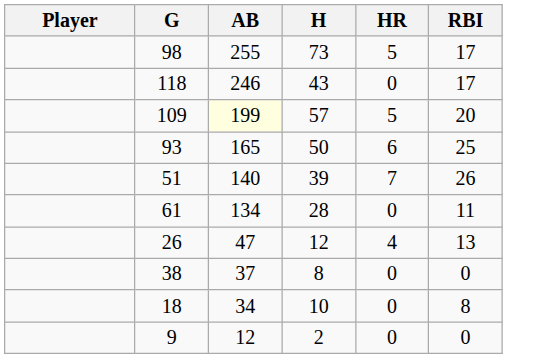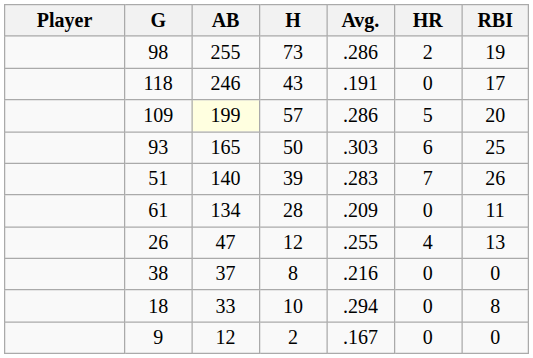 <table class="wikitable sortable">
 <tr>
 <th bgcolor="#DDDDFF" width="16%">Player</th>
 <th bgcolor="#DDDDFF" width="9%">G</th>
 <th bgcolor="#DDDDFF" width="9%">AB</th>
 <th bgcolor="#DDDDFF" width="9%">H</th>
+<th bgcolor="#DDDDFF" width="9%">Avg.</th>
 <th bgcolor="#DDDDFF" width="9%">HR</th>
 <th bgcolor="#DDDDFF" width="9%">RBI</th>
 </tr>
 <tr align="center">
 <td></td>
 <td>98</td>
 <td>255</td>
 <td>73</td>
-<td>5</td>
-<td>17</td>
+<td>.286</td>
+<td>2</td>
+<td>19</td>
 </tr>
 <tr align="center">
 <td></td>
 <td>118</td>
 <td>246</td>
 <td>43</td>
+<td>.191</td>
 <td>0</td>
 <td>17</td>
 </tr>
 <tr align="center">
 <td></td>
 <td>109</td>
 <td style="background: lightyellow;">199</td>
 <td>57</td>
+<td>.286</td>
 <td>5</td>
 <td>20</td>
 </tr>
 <tr align="center">
 <td></td>
 <td>93</td>
 <td>165</td>
 <td>50</td>
+<td>.303</td>
 <td>6</td>
 <td>25</td>
 </tr>
 <tr align="center">
 <td></td>
 <td>51</td>
 <td>140</td>
 <td>39</td>
+<td>.283</td>
 <td>7</td>
 <td>26</td>
 </tr>
 <tr align="center">
 <td></td>
 <td>61</td>
 <td>134</td>
 <td>28</td>
+<td>.209</td>
 <td>0</td>
 <td>11</td>
 </tr>
 <tr align="center">
 <td></td>
 <td>26</td>
 <td>47</td>
 <td>12</td>
+<td>.255</td>
 <td>4</td>
 <td>13</td>
 </tr>
 <tr align="center">
 <td></td>
 <td>38</td>
 <td>37</td>
 <td>8</td>
+<td>.216</td>
 <td>0</td>
 <td>0</td>
 </tr>
 <tr align=center>
 <td></td>
 <td>18</td>
-<td>34</td>
+<td>33</td>
 <td>10</td>
+<td>.294</td>
 <td>0</td>
 <td>8</td>
 </tr>
 <tr align="center">
 <td></td>
 <td>9</td>
 <td>12</td>
 <td>2</td>
+<td>.167</td>
 <td>0</td>
 <td>0</td>
 </tr>
 </table>
